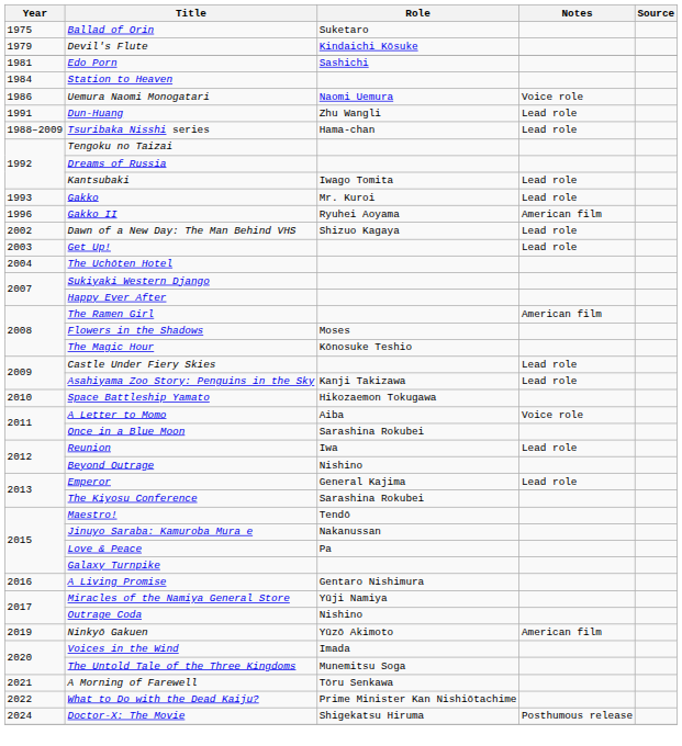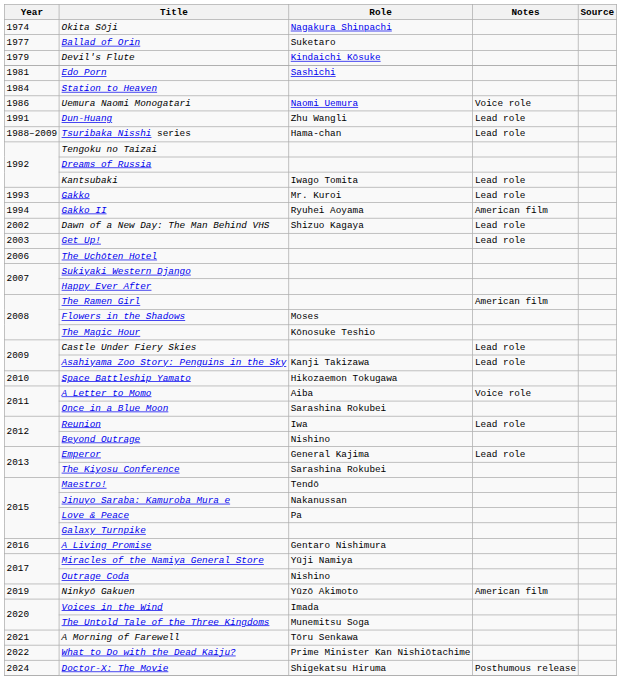 <table class="wikitable sortable">
 <tr>
 <th>Year</th>
 <th>Title</th>
 <th>Role</th>
 <th class="unsortable">Notes</th>
 <th class="unsortable">Source</th>
 </tr>
 <tr>
-<td>1975</td>
+<td>1974</td>
+<td><em>Okita Sōji</em></td>
+<td><a href='#'>Nagakura Shinpachi</a></td>
+<td></td>
+<td></td>
+</tr>
+<tr>
+<td>1977</td>
 <td><em><a href='#'>Ballad of Orin</a></em></td>
 <td>Suketaro</td>
 <td></td>
 <td></td>
 </tr>
 <tr>
 <td>1979</td>
 <td><em>Devil's Flute</em></td>
 <td><a href='#'>Kindaichi Kōsuke</a></td>
 <td></td>
 <td></td>
 </tr>
 <tr>
 </tr>
 <tr>
 <td>1981</td>
 <td><em><a href='#'>Edo Porn</a></em></td>
 <td><a href='#'>Sashichi</a></td>
 <td></td>
 <td></td>
 </tr>
 <tr>
 <td>1984</td>
 <td><em><a href='#'>Station to Heaven</a></em></td>
 <td></td>
 <td></td>
 <td></td>
 </tr>
 <tr>
 <td>1986</td>
 <td><em>Uemura Naomi Monogatari</em></td>
 <td><a href='#'>Naomi Uemura</a></td>
 <td>Voice role</td>
 <td></td>
 </tr>
 <tr>
 <td>1991</td>
 <td><em><a href='#'>Dun-Huang</a></em></td>
 <td>Zhu Wangli</td>
 <td>Lead role</td>
 <td></td>
 </tr>
 <tr>
 <td>1988–2009</td>
 <td><em><a href='#'>Tsuribaka Nisshi</a></em> series</td>
 <td>Hama-chan</td>
 <td>Lead role</td>
 <td></td>
 </tr>
 <tr>
 <td rowspan=3>1992</td>
 <td><em>Tengoku no Taizai</em></td>
 <td></td>
 <td></td>
 <td></td>
 </tr>
 <tr>
 <td><em><a href='#'>Dreams of Russia</a></em></td>
 <td></td>
 <td></td>
 <td></td>
 </tr>
 <tr>
 <td><em>Kantsubaki</em></td>
 <td>Iwago Tomita</td>
 <td>Lead role</td>
 <td></td>
 </tr>
 <tr>
 <td>1993</td>
 <td><em><a href='#'>Gakko</a></em></td>
 <td>Mr. Kuroi</td>
 <td>Lead role</td>
 <td></td>
 </tr>
 <tr>
-<td>1996</td>
+<td>1994</td>
 <td><em><a href='#'>Gakko II</a></em></td>
 <td>Ryuhei Aoyama</td>
 <td>American film</td>
 <td></td>
 </tr>
 <tr>
 <td>2002</td>
 <td><em>Dawn of a New Day: The Man Behind VHS</em></td>
 <td>Shizuo Kagaya</td>
 <td>Lead role</td>
 <td></td>
 </tr>
 <tr>
 <td>2003</td>
 <td><em><a href='#'>Get Up!</a></em></td>
 <td></td>
 <td>Lead role</td>
 <td></td>
 </tr>
 <tr>
-<td>2004</td>
+<td>2006</td>
 <td><em><a href='#'>The Uchōten Hotel</a></em></td>
 <td></td>
 <td></td>
 <td></td>
 </tr>
 <tr>
 <td rowspan=2>2007</td>
 <td><em><a href='#'>Sukiyaki Western Django</a></em></td>
 <td></td>
 <td></td>
 <td></td>
 </tr>
 <tr>
 <td><em><a href='#'>Happy Ever After</a></em></td>
 <td></td>
 <td></td>
 <td></td>
 </tr>
 <tr>
 <td rowspan=3>2008</td>
 <td><em><a href='#'>The Ramen Girl</a></em></td>
 <td></td>
 <td>American film</td>
 <td></td>
 </tr>
 <tr>
 <td><em><a href='#'>Flowers in the Shadows</a></em></td>
 <td>Moses</td>
 <td></td>
 <td></td>
 </tr>
 <tr>
 <td><em><a href='#'>The Magic Hour</a></em></td>
 <td>Kōnosuke Teshio</td>
 <td></td>
 <td></td>
 </tr>
 <tr>
 <td rowspan=2>2009</td>
 <td><em>Castle Under Fiery Skies</em></td>
 <td></td>
 <td>Lead role</td>
 <td></td>
 </tr>
 <tr>
 <td><em><a href='#'>Asahiyama Zoo Story: Penguins in the Sky</a></em></td>
 <td>Kanji Takizawa</td>
 <td>Lead role</td>
 <td></td>
 </tr>
 <tr>
 <td>2010</td>
 <td><em><a href='#'>Space Battleship Yamato</a></em></td>
 <td>Hikozaemon Tokugawa</td>
 <td></td>
 <td></td>
 </tr>
 <tr>
 <td rowspan=2>2011</td>
 <td><em><a href='#'>A Letter to Momo</a></em></td>
 <td>Aiba</td>
 <td>Voice role</td>
 <td></td>
 </tr>
 <tr>
 <td><em><a href='#'>Once in a Blue Moon</a></em></td>
 <td>Sarashina Rokubei</td>
 <td></td>
 <td></td>
 </tr>
 <tr>
 <td rowspan=2>2012</td>
 <td><em><a href='#'>Reunion</a></em></td>
 <td>Iwa</td>
 <td>Lead role</td>
 <td></td>
 </tr>
 <tr>
 <td><em><a href='#'>Beyond Outrage</a></em></td>
 <td>Nishino</td>
 <td></td>
 <td></td>
 </tr>
 <tr>
 <td rowspan=2>2013</td>
 <td><em><a href='#'>Emperor</a></em></td>
 <td>General Kajima</td>
 <td>Lead role</td>
 <td></td>
 </tr>
 <tr>
 <td><em><a href='#'>The Kiyosu Conference</a></em></td>
 <td>Sarashina Rokubei</td>
 <td></td>
 <td></td>
 </tr>
 <tr>
 <td rowspan=4>2015</td>
 <td><em><a href='#'>Maestro!</a></em></td>
 <td>Tendō</td>
 <td></td>
 <td></td>
 </tr>
 <tr>
 <td><em><a href='#'>Jinuyo Saraba: Kamuroba Mura e</a></em></td>
 <td>Nakanussan</td>
 <td></td>
 <td></td>
 </tr>
 <tr>
 <td><em><a href='#'>Love & Peace</a></em></td>
 <td>Pa</td>
 <td></td>
 <td></td>
 </tr>
 <tr>
 <td><em><a href='#'>Galaxy Turnpike</a></em></td>
 <td></td>
 <td></td>
 <td></td>
 </tr>
 <tr>
 <td>2016</td>
 <td><em><a href='#'>A Living Promise</a></em></td>
 <td>Gentaro Nishimura</td>
 <td></td>
 <td></td>
 </tr>
 <tr>
 <td rowspan=2>2017</td>
 <td><em><a href='#'>Miracles of the Namiya General Store</a></em></td>
 <td>Yūji Namiya</td>
 <td></td>
 <td></td>
 </tr>
 <tr>
 <td><em><a href='#'>Outrage Coda</a></em></td>
 <td>Nishino</td>
 <td></td>
 <td></td>
 </tr>
 <tr>
 <td>2019</td>
 <td><em>Ninkyō Gakuen</em></td>
 <td>Yūzō Akimoto</td>
 <td>American film</td>
 <td></td>
 </tr>
 <tr>
 <td rowspan="2">2020</td>
 <td><em><a href='#'>Voices in the Wind</a></em></td>
 <td>Imada</td>
 <td></td>
 <td></td>
 </tr>
 <tr>
 <td><em><a href='#'>The Untold Tale of the Three Kingdoms</a></em></td>
 <td>Munemitsu Soga</td>
 <td></td>
 <td></td>
 </tr>
 <tr>
 <td rowspan="1">2021</td>
 <td><em>A Morning of Farewell</em></td>
 <td>Tōru Senkawa</td>
 <td></td>
 <td></td>
 </tr>
 <tr>
 <td>2022</td>
 <td><em><a href='#'>What to Do with the Dead Kaiju?</a></em></td>
 <td>Prime Minister Kan Nishiōtachime</td>
 <td></td>
 <td></td>
 </tr>
 <tr>
 <td>2024</td>
 <td><em><a href='#'>Doctor-X: The Movie</a></em></td>
 <td>Shigekatsu Hiruma</td>
 <td>Posthumous release</td>
 <td></td>
 </tr>
 <tr>
 </tr>
 </table>
